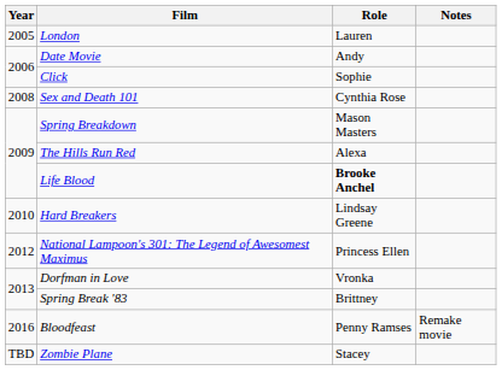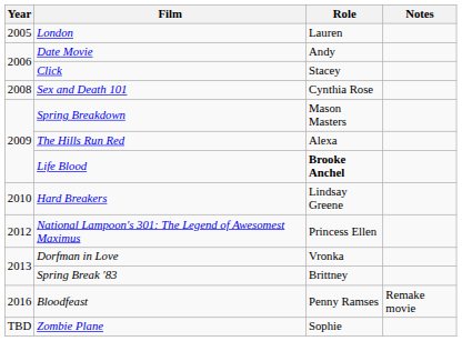 <table class="wikitable sortable">
 <tr>
 <th>Year</th>
 <th>Film</th>
 <th>Role</th>
 <th>Notes</th>
 </tr>
 <tr>
 <td>2005</td>
 <td><em><a href='#'>London</a></em></td>
 <td>Lauren</td>
 <td></td>
 </tr>
 <tr>
 <td rowspan="2">2006</td>
 <td><em><a href='#'>Date Movie</a></em></td>
 <td>Andy</td>
 <td></td>
 </tr>
 <tr>
 <td><em><a href='#'>Click</a></em></td>
-<td>Sophie</td>
+<td>Stacey</td>
 <td></td>
 </tr>
 <tr>
 <td>2008</td>
 <td><em><a href='#'>Sex and Death 101</a></em></td>
 <td>Cynthia Rose</td>
 <td></td>
 </tr>
 <tr>
 <td rowspan="3">2009</td>
 <td><em><a href='#'>Spring Breakdown</a></em></td>
 <td>Mason Masters</td>
 <td></td>
 </tr>
 <tr>
 <td><em><a href='#'>The Hills Run Red</a></em></td>
 <td>Alexa</td>
 <td></td>
 </tr>
 <tr>
 <td><em><a href='#'>Life Blood</a></em></td>
 <td><strong>Brooke Anchel</strong></td>
 <td></td>
 </tr>
 <tr>
 <td>2010</td>
 <td><em><a href='#'>Hard Breakers</a></em></td>
 <td>Lindsay Greene</td>
 <td></td>
 </tr>
 <tr>
 <td>2012</td>
 <td><em><a href='#'>National Lampoon's 301: The Legend of Awesomest Maximus</a></em></td>
 <td>Princess Ellen</td>
 <td></td>
 </tr>
 <tr>
 <td rowspan="2">2013</td>
 <td><em>Dorfman in Love</em></td>
 <td>Vronka</td>
 <td></td>
 </tr>
 <tr>
 <td><em>Spring Break '83</em></td>
 <td>Brittney</td>
 <td></td>
 </tr>
 <tr>
 <td>2016</td>
 <td><em>Bloodfeast</em></td>
 <td>Penny Ramses</td>
 <td>Remake movie</td>
 </tr>
 <tr>
 <td>TBD</td>
 <td><em><a href='#'>Zombie Plane</a></em></td>
-<td>Stacey</td>
+<td>Sophie</td>
 <td></td>
 </tr>
 </table>
